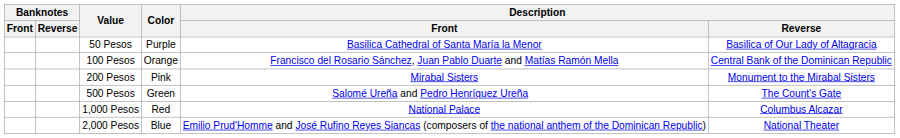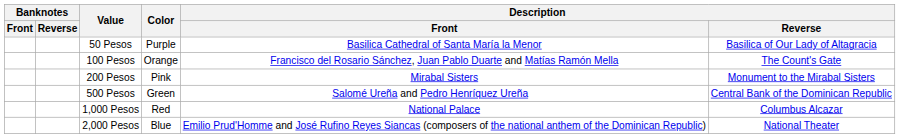 <table class="wikitable" style="font-size: 90%" align=center>
 <tr>
 <th colspan=2>Banknotes</th>
 <th rowspan=2 colspan=1>Value</th>
 <th rowspan=2 colspan=1>Color</th>
 <th colspan=3>Description</th>
 </tr>
 <tr>
 <th>Front</th>
 <th>Reverse</th>
 <th>Front</th>
 <th>Reverse</th>
 </tr>
 <tr>
 <td align="center" bgcolor="#FFFFFF"></td>
 <td align="center" bgcolor="#FFFFFF"></td>
 <td align="center" bgcolor="#FFFFFF">50 Pesos</td>
 <td align="center" bgcolor="#FFFFFF">Purple</td>
 <td align="center" bgcolor="#FFFFFF"><a href='#'>Basilica Cathedral of Santa María la Menor</a></td>
 <td align="center" bgcolor="#FFFFFF"><a href='#'>Basilica of Our Lady of Altagracia</a></td>
 </tr>
 <tr>
 <td align="center" bgcolor="#FFFFFF"></td>
 <td align="center" bgcolor="#FFFFFF"></td>
 <td align="center" bgcolor="#FFFFFF">100 Pesos</td>
 <td align="center" bgcolor="#FFFFFF">Orange</td>
 <td align="center" bgcolor="#FFFFFF"><a href='#'>Francisco del Rosario Sánchez</a>, <a href='#'>Juan Pablo Duarte</a> and <a href='#'>Matías Ramón Mella</a></td>
-<td align="center" bgcolor="#FFFFFF"><a href='#'>Central Bank of the Dominican Republic</a></td>
+<td align="center" bgcolor="#FFFFFF"><a href='#'>The Count's Gate</a></td>
 </tr>
 <tr>
 <td align="center" bgcolor="#FFFFFF"></td>
 <td align="center" bgcolor="#FFFFFF"></td>
 <td align="center" bgcolor="#FFFFFF">200 Pesos</td>
 <td align="center" bgcolor="#FFFFFF">Pink</td>
 <td align="center" bgcolor="#FFFFFF"><a href='#'>Mirabal Sisters</a></td>
 <td align="center" bgcolor="#FFFFFF"><a href='#'>Monument to the Mirabal Sisters</a></td>
 </tr>
 <tr>
 <td align="center" bgcolor="#FFFFFF"></td>
 <td align="center" bgcolor="#FFFFFF"></td>
 <td align="center" bgcolor="#FFFFFF">500 Pesos</td>
 <td align="center" bgcolor="#FFFFFF">Green</td>
 <td align="center" bgcolor="#FFFFFF"><a href='#'>Salomé Ureña</a> and <a href='#'>Pedro Henríquez Ureña</a>          </td>
-<td align="center" bgcolor="#FFFFFF"><a href='#'>The Count's Gate</a></td>
+<td align="center" bgcolor="#FFFFFF"><a href='#'>Central Bank of the Dominican Republic</a></td>
 </tr>
 <tr>
 <td align="center" bgcolor="#FFFFFF"></td>
 <td align="center" bgcolor="#FFFFFF"></td>
 <td align="center" bgcolor="#FFFFFF">1,000 Pesos</td>
 <td align="center" bgcolor="#FFFFFF">Red</td>
 <td align="center" bgcolor="#FFFFFF"><a href='#'>National Palace</a></td>
 <td align="center" bgcolor="#FFFFFF"><a href='#'>Columbus Alcazar</a></td>
 </tr>
 <tr>
 <td align="center" bgcolor="#FFFFFF"></td>
 <td align="center" bgcolor="#FFFFFF"></td>
 <td align="center" bgcolor="#FFFFFF">2,000 Pesos</td>
 <td align="center" bgcolor="#FFFFFF">Blue</td>
 <td align="center" bgcolor="#FFFFFF"><a href='#'>Emilio Prud'Homme</a> and <a href='#'>José Rufino Reyes Siancas</a> (composers of <a href='#'>the national anthem of the Dominican Republic</a>)</td>
 <td align="center" bgcolor="#FFFFFF"><a href='#'>National Theater</a></td>
 </tr>
 </table>
